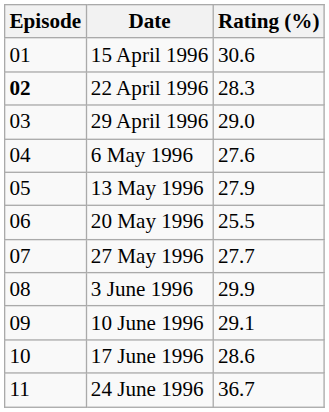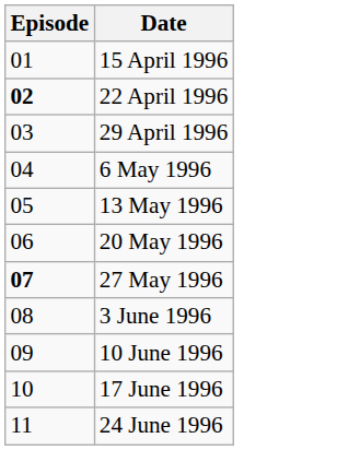 <table class="wikitable sortable">
 <tr>
 <th>Episode</th>
 <th>Date</th>
-<th>Rating (%)</th>
 </tr>
 <tr>
 <td>01</td>
 <td>15 April 1996</td>
-<td>30.6</td>
 </tr>
 <tr>
 <td><strong>02</strong></td>
 <td>22 April 1996</td>
-<td>28.3</td>
 </tr>
 <tr>
 <td>03</td>
 <td>29 April 1996</td>
-<td>29.0</td>
 </tr>
 <tr>
 <td>04</td>
 <td>6 May 1996</td>
-<td>27.6</td>
 </tr>
 <tr>
 <td>05</td>
 <td>13 May 1996</td>
-<td>27.9</td>
 </tr>
 <tr>
 <td>06</td>
 <td>20 May 1996</td>
-<td>25.5</td>
 </tr>
 <tr>
-<td>07</td>
+<td><strong>07</strong></td>
 <td>27 May 1996</td>
-<td>27.7</td>
 </tr>
 <tr>
 <td>08</td>
 <td>3 June 1996</td>
-<td>29.9</td>
 </tr>
 <tr>
 <td>09</td>
 <td>10 June 1996</td>
-<td>29.1</td>
 </tr>
 <tr>
 <td>10</td>
 <td>17 June 1996</td>
-<td>28.6</td>
 </tr>
 <tr>
 <td>11</td>
 <td>24 June 1996</td>
-<td>36.7</td>
 </tr>
 </table>
